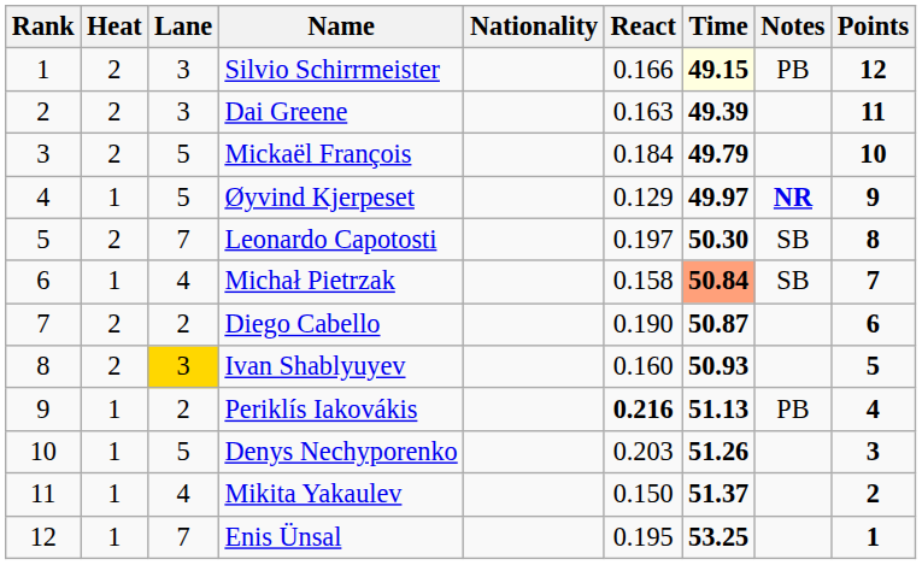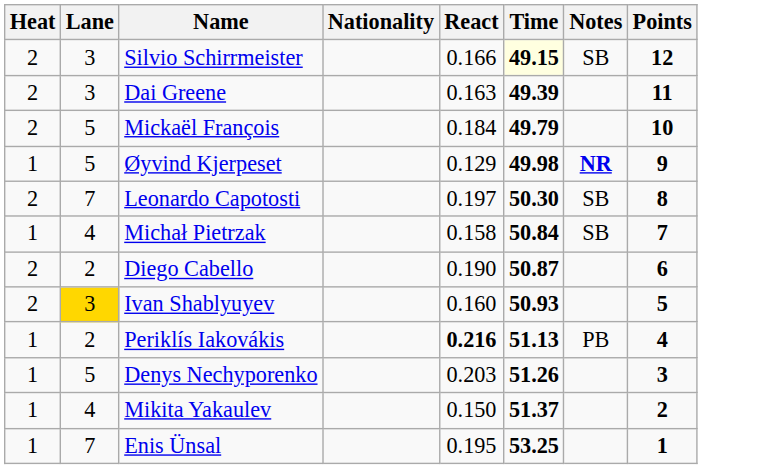 <table class="wikitable sortable" style="text-align:center">
 <tr>
-<th>Rank</th>
 <th>Heat</th>
 <th>Lane</th>
 <th>Name</th>
 <th>Nationality</th>
 <th>React</th>
 <th>Time</th>
 <th>Notes</th>
 <th>Points</th>
 </tr>
 <tr>
-<td>1</td>
 <td>2</td>
 <td>3</td>
 <td align=left><a href='#'>Silvio Schirrmeister</a></td>
 <td align=left></td>
 <td>0.166</td>
 <td style="background: lightyellow;"><strong>49.15</strong></td>
-<td>PB</td>
+<td>SB</td>
 <td><strong>12</strong></td>
 </tr>
 <tr>
-<td>2</td>
 <td>2</td>
 <td>3</td>
 <td align=left><a href='#'>Dai Greene</a></td>
 <td align=left></td>
 <td>0.163</td>
 <td><strong>49.39</strong></td>
 <td></td>
 <td><strong>11</strong></td>
 </tr>
 <tr>
-<td>3</td>
 <td>2</td>
 <td>5</td>
 <td align=left><a href='#'>Mickaël François</a></td>
 <td align=left></td>
 <td>0.184</td>
 <td><strong>49.79</strong></td>
 <td></td>
 <td><strong>10</strong></td>
 </tr>
 <tr>
-<td>4</td>
 <td>1</td>
 <td>5</td>
 <td align=left><a href='#'>Øyvind Kjerpeset</a></td>
 <td align=left></td>
 <td>0.129</td>
-<td><strong>49.97</strong></td>
+<td><strong>49.98</strong></td>
 <td><strong><a href='#'>NR</a></strong></td>
 <td><strong>9</strong></td>
 </tr>
 <tr>
-<td>5</td>
 <td>2</td>
 <td>7</td>
 <td align=left><a href='#'>Leonardo Capotosti</a></td>
 <td align=left></td>
 <td>0.197</td>
 <td><strong>50.30</strong></td>
 <td>SB</td>
 <td><strong>8</strong></td>
 </tr>
 <tr>
-<td>6</td>
 <td>1</td>
 <td>4</td>
 <td align=left><a href='#'>Michał Pietrzak</a></td>
 <td align=left></td>
 <td>0.158</td>
-<td style="background: lightsalmon;"><strong>50.84</strong></td>
+<td><strong>50.84</strong></td>
 <td>SB</td>
 <td><strong>7</strong></td>
 </tr>
 <tr>
-<td>7</td>
 <td>2</td>
 <td>2</td>
 <td align=left><a href='#'>Diego Cabello</a></td>
 <td align=left></td>
 <td>0.190</td>
 <td><strong>50.87</strong></td>
 <td></td>
 <td><strong>6</strong></td>
 </tr>
 <tr>
-<td>8</td>
 <td>2</td>
 <td style="background: gold;">3</td>
 <td align=left><a href='#'>Ivan Shablyuyev</a></td>
 <td align=left></td>
 <td>0.160</td>
 <td><strong>50.93</strong></td>
 <td></td>
 <td><strong>5</strong></td>
 </tr>
 <tr>
-<td>9</td>
 <td>1</td>
 <td>2</td>
 <td align=left><a href='#'>Periklís Iakovákis</a></td>
 <td align=left></td>
 <td><strong>0.216</strong></td>
 <td><strong>51.13</strong></td>
 <td>PB</td>
 <td><strong>4</strong></td>
 </tr>
 <tr>
-<td>10</td>
 <td>1</td>
 <td>5</td>
 <td align=left><a href='#'>Denys Nechyporenko</a></td>
 <td align=left></td>
 <td>0.203</td>
 <td><strong>51.26</strong></td>
 <td></td>
 <td><strong>3</strong></td>
 </tr>
 <tr>
-<td>11</td>
 <td>1</td>
 <td>4</td>
 <td align=left><a href='#'>Mikita Yakaulev</a></td>
 <td align=left></td>
 <td>0.150</td>
 <td><strong>51.37</strong></td>
 <td></td>
 <td><strong>2</strong></td>
 </tr>
 <tr>
-<td>12</td>
 <td>1</td>
 <td>7</td>
 <td align=left><a href='#'>Enis Ünsal</a></td>
 <td align=left></td>
 <td>0.195</td>
 <td><strong>53.25</strong></td>
 <td></td>
 <td><strong>1</strong></td>
 </tr>
 </table>
